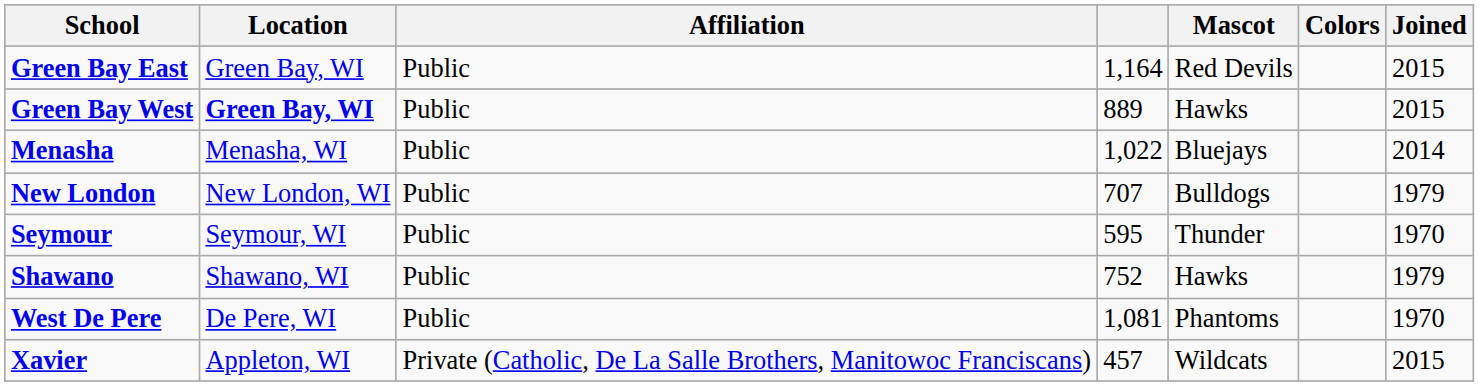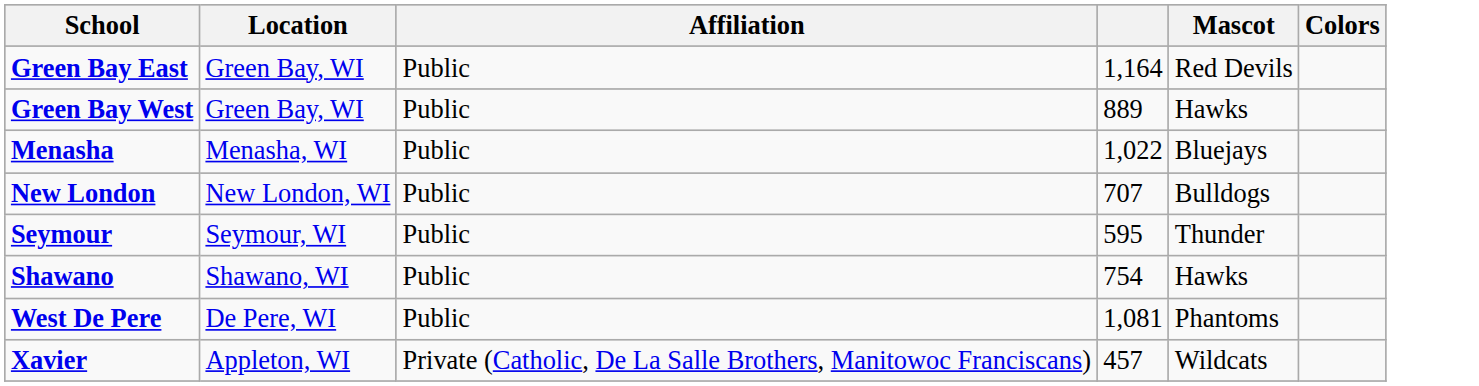 <table class="wikitable sortable">
 <tr>
 <th>School</th>
 <th>Location</th>
 <th>Affiliation</th>
 <th></th>
 <th>Mascot</th>
 <th>Colors</th>
-<th>Joined</th>
 </tr>
 <tr>
 <td><a href='#'><strong>Green Bay East</strong></a></td>
 <td><a href='#'>Green Bay, WI</a></td>
 <td>Public</td>
 <td>1,164</td>
 <td>Red Devils</td>
 <td> </td>
-<td>2015</td>
 </tr>
 <tr>
 <td><a href='#'><strong>Green Bay West</strong></a></td>
-<td><strong><a href='#'>Green Bay, WI</a></strong></td>
+<td><a href='#'>Green Bay, WI</a></td>
 <td>Public</td>
 <td>889</td>
 <td>Hawks</td>
 <td> </td>
-<td>2015</td>
 </tr>
 <tr>
 <td><a href='#'><strong>Menasha</strong></a></td>
 <td><a href='#'>Menasha, WI</a></td>
 <td>Public</td>
 <td>1,022</td>
 <td>Bluejays</td>
 <td> </td>
-<td>2014</td>
 </tr>
 <tr>
 <td><a href='#'><strong>New London</strong></a></td>
 <td><a href='#'>New London, WI</a></td>
 <td>Public</td>
 <td>707</td>
 <td>Bulldogs</td>
 <td> </td>
-<td>1979</td>
 </tr>
 <tr>
 <td><a href='#'><strong>Seymour</strong></a></td>
 <td><a href='#'>Seymour, WI</a></td>
 <td>Public</td>
 <td>595</td>
 <td>Thunder</td>
 <td> </td>
-<td>1970</td>
 </tr>
 <tr>
 <td><a href='#'><strong>Shawano</strong></a></td>
 <td><a href='#'>Shawano, WI</a></td>
 <td>Public</td>
-<td>752</td>
+<td>754</td>
 <td>Hawks</td>
 <td> </td>
-<td>1979</td>
 </tr>
 <tr>
 <td><a href='#'><strong>West De Pere</strong></a></td>
 <td><a href='#'>De Pere, WI</a></td>
 <td>Public</td>
 <td>1,081</td>
 <td>Phantoms</td>
 <td> </td>
-<td>1970</td>
 </tr>
 <tr>
 <td><a href='#'><strong>Xavier</strong></a></td>
 <td><a href='#'>Appleton, WI</a></td>
 <td>Private (<a href='#'>Catholic</a>, <a href='#'>De La Salle Brothers</a>, <a href='#'>Manitowoc Franciscans</a>)</td>
 <td>457</td>
 <td>Wildcats</td>
 <td> </td>
-<td>2015</td>
 </tr>
 </table>
